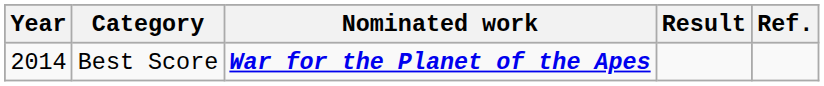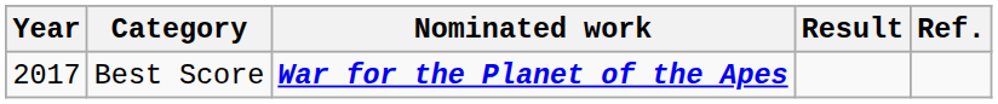 <table class="wikitable">
 <tr>
 <th>Year</th>
 <th>Category</th>
 <th>Nominated work</th>
 <th>Result</th>
 <th>Ref.</th>
 </tr>
 <tr>
-<td>2014</td>
+<td>2017</td>
 <td>Best Score</td>
 <td><strong><em><a href='#'>War for the Planet of the Apes</a></em></strong></td>
 <td></td>
 <td align="center"></td>
 </tr>
 </table>
